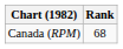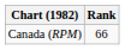 <table class="wikitable">
 <tr>
 <th align="left">Chart (1982)</th>
 <th style="text-align:center;">Rank</th>
 </tr>
 <tr>
 <td>Canada (<em>RPM</em>)</td>
-<td style="text-align:center;">68</td>
+<td style="text-align:center;">66</td>
 </tr>
 </table>
